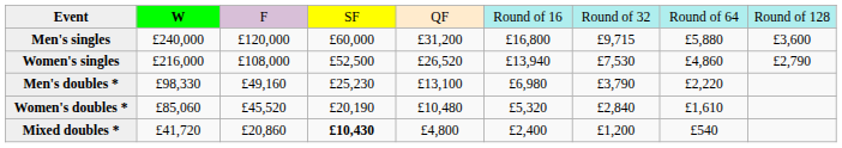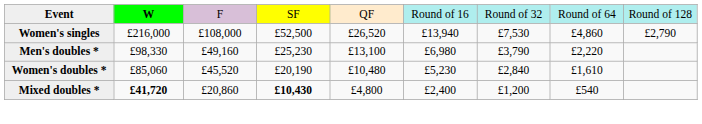 <table class=wikitable style=font-size:90%;text-align:center>
 <tr>
 <td style="width:130px; background:#efefef;"><strong>Event</strong></td>
 <td style="width:80px; background:lime;"><strong>W</strong></td>
 <td style="width:85px; background:thistle;">F</td>
 <td style="width:85px; background:#ff0;">SF</td>
 <td style="width:85px; background:#ffebcd;">QF</td>
 <td style="width:85px; background:#afeeee;">Round of 16</td>
 <td style="width:85px; background:#afeeee;">Round of 32</td>
 <td style="width:85px; background:#afeeee;">Round of 64</td>
 <td style="width:85px; background:#afeeee;">Round of 128</td>
-</tr>
-<tr>
-<td style="background:#efefef;"><strong>Men's singles</strong></td>
-<td>£240,000</td>
-<td>£120,000</td>
-<td>£60,000</td>
-<td>£31,200</td>
-<td>£16,800</td>
-<td>£9,715</td>
-<td>£5,880</td>
-<td>£3,600</td>
 </tr>
 <tr>
 <td style="background:#efefef;"><strong>Women's singles</strong></td>
 <td>£216,000</td>
 <td>£108,000</td>
 <td>£52,500</td>
 <td>£26,520</td>
 <td>£13,940</td>
 <td>£7,530</td>
 <td>£4,860</td>
 <td>£2,790</td>
 </tr>
 <tr>
 <td style="background:#efefef;"><strong>Men's doubles *</strong></td>
 <td>£98,330</td>
 <td>£49,160</td>
 <td>£25,230</td>
 <td>£13,100</td>
 <td>£6,980</td>
 <td>£3,790</td>
 <td>£2,220</td>
 <td></td>
 </tr>
 <tr>
 <td style="background:#efefef;"><strong>Women's doubles *</strong></td>
 <td>£85,060</td>
 <td>£45,520</td>
 <td>£20,190</td>
 <td>£10,480</td>
-<td>£5,320</td>
+<td>£5,230</td>
 <td>£2,840</td>
 <td>£1,610</td>
 <td></td>
 </tr>
 <tr>
 <td style="background:#efefef;"><strong>Mixed doubles *</strong></td>
-<td>£41,720</td>
+<td><strong>£41,720</strong></td>
 <td>£20,860</td>
 <td><strong>£10,430</strong></td>
 <td>£4,800</td>
 <td>£2,400</td>
 <td>£1,200</td>
 <td>£540</td>
 <td></td>
 </tr>
 </table>
